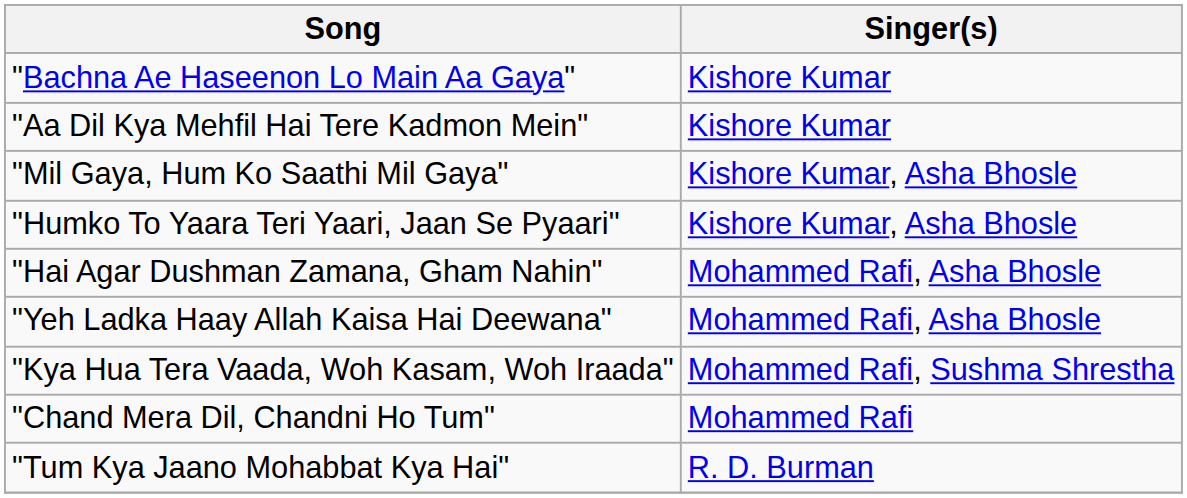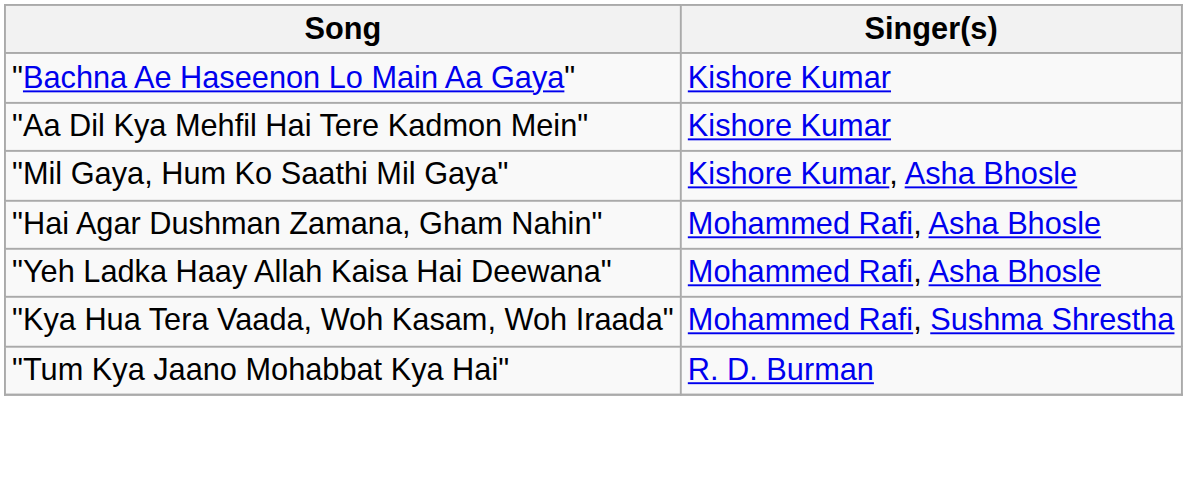 <table class="wikitable">
 <tr>
 <th>Song</th>
 <th>Singer(s)</th>
 </tr>
 <tr>
 <td>"<a href='#'>Bachna Ae Haseenon Lo Main Aa Gaya</a>"</td>
 <td><a href='#'>Kishore Kumar</a></td>
 </tr>
 <tr>
 <td>"Aa Dil Kya Mehfil Hai Tere Kadmon Mein"</td>
 <td><a href='#'>Kishore Kumar</a></td>
 </tr>
 <tr>
 <td>"Mil Gaya, Hum Ko Saathi Mil Gaya"</td>
 <td><a href='#'>Kishore Kumar</a>, <a href='#'>Asha Bhosle</a></td>
 </tr>
 <tr>
-<td>"Humko To Yaara Teri Yaari, Jaan Se Pyaari"</td>
-<td><a href='#'>Kishore Kumar</a>, <a href='#'>Asha Bhosle</a></td>
-</tr>
-<tr>
 <td>"Hai Agar Dushman Zamana, Gham Nahin"</td>
 <td><a href='#'>Mohammed Rafi</a>, <a href='#'>Asha Bhosle</a></td>
 </tr>
 <tr>
 <td>"Yeh Ladka Haay Allah Kaisa Hai Deewana"</td>
 <td><a href='#'>Mohammed Rafi</a>, <a href='#'>Asha Bhosle</a></td>
 </tr>
 <tr>
 <td>"Kya Hua Tera Vaada, Woh Kasam, Woh Iraada"</td>
 <td><a href='#'>Mohammed Rafi</a>, <a href='#'>Sushma Shrestha</a></td>
 </tr>
 <tr>
-<td>"Chand Mera Dil, Chandni Ho Tum"</td>
-<td><a href='#'>Mohammed Rafi</a></td>
-</tr>
-<tr>
 <td>"Tum Kya Jaano Mohabbat Kya Hai"</td>
 <td><a href='#'>R. D. Burman</a></td>
 </tr>
 <tr>
 </tr>
 </table>
